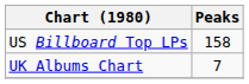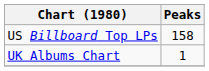 <table class="wikitable">
 <tr>
 <th>Chart (1980)</th>
 <th>Peaks</th>
 </tr>
 <tr>
 <td>US <a href='#'><em>Billboard</em> Top LPs</a></td>
 <td align="center">158</td>
 </tr>
 <tr>
 <td><a href='#'>UK Albums Chart</a></td>
-<td align="center">7</td>
+<td align="center">1</td>
 </tr>
 <tr>
 </tr>
 </table>
